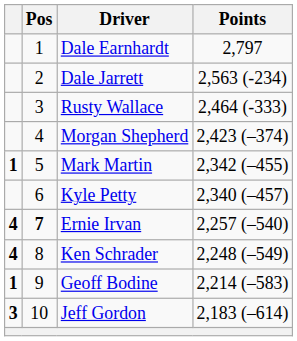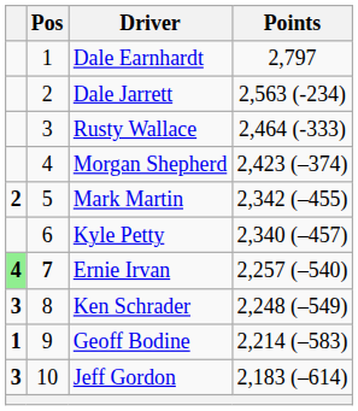 <table class="wikitable" style="font-size: 95%;">
 <tr>
 <th></th>
 <th>Pos</th>
 <th>Driver</th>
 <th>Points</th>
 </tr>
 <tr>
 <td align="left"></td>
 <td style="text-align:center;">1</td>
 <td><a href='#'>Dale Earnhardt</a></td>
 <td style="text-align:center;">2,797</td>
 </tr>
 <tr>
 <td align="left"></td>
 <td style="text-align:center;">2</td>
 <td><a href='#'>Dale Jarrett</a></td>
 <td style="text-align:center;">2,563 (-234)</td>
 </tr>
 <tr>
 <td align="left"></td>
 <td style="text-align:center;">3</td>
 <td><a href='#'>Rusty Wallace</a></td>
 <td style="text-align:center;">2,464 (-333)</td>
 </tr>
 <tr>
 <td align="left"></td>
 <td style="text-align:center;">4</td>
 <td><a href='#'>Morgan Shepherd</a></td>
 <td style="text-align:center;">2,423 (–374)</td>
 </tr>
 <tr>
-<td align="left"> <strong>1</strong></td>
+<td align="left"> <strong>2</strong></td>
 <td style="text-align:center;">5</td>
 <td><a href='#'>Mark Martin</a></td>
 <td style="text-align:center;">2,342 (–455)</td>
 </tr>
 <tr>
 <td align="left"></td>
 <td style="text-align:center;">6</td>
 <td><a href='#'>Kyle Petty</a></td>
 <td style="text-align:center;">2,340 (–457)</td>
 </tr>
 <tr>
-<td align="left"> <strong>4</strong></td>
+<td align="left" style="background: lightgreen;"> <strong>4</strong></td>
 <td style="text-align:center;"><strong>7</strong></td>
 <td><a href='#'>Ernie Irvan</a></td>
 <td style="text-align:center;">2,257 (–540)</td>
 </tr>
 <tr>
-<td align="left"> <strong>4</strong></td>
+<td align="left"> <strong>3</strong></td>
 <td style="text-align:center;">8</td>
 <td><a href='#'>Ken Schrader</a></td>
 <td style="text-align:center;">2,248 (–549)</td>
 </tr>
 <tr>
 <td align="left"> <strong>1</strong></td>
 <td style="text-align:center;">9</td>
 <td><a href='#'>Geoff Bodine</a></td>
 <td style="text-align:center;">2,214 (–583)</td>
 </tr>
 <tr>
 <td align="left"> <strong>3</strong></td>
 <td style="text-align:center;">10</td>
 <td><a href='#'>Jeff Gordon</a></td>
 <td style="text-align:center;">2,183 (–614)</td>
 </tr>
 <tr class="sortbottom">
 <th colspan="9"></th>
 </tr>
 </table>
